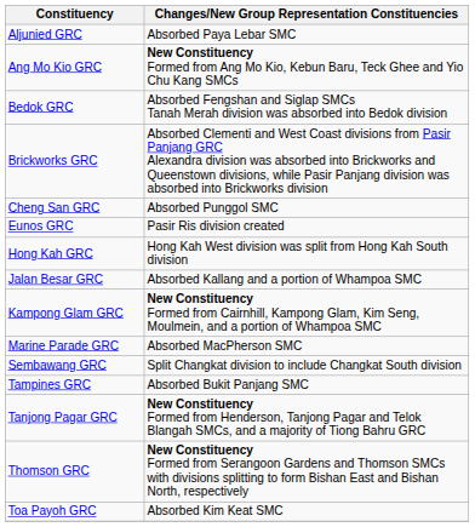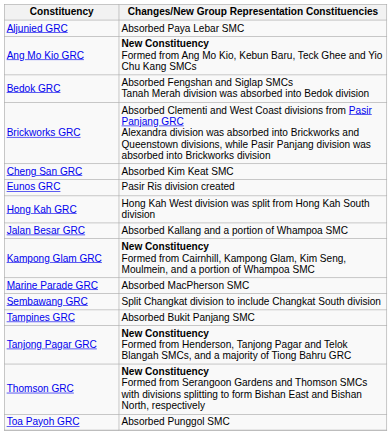 <table class="wikitable">
 <tr>
 <th style="width:175px;">Constituency</th>
 <th>Changes/New Group Representation Constituencies</th>
 </tr>
 <tr>
 <td><a href='#'>Aljunied GRC</a></td>
 <td>Absorbed Paya Lebar SMC</td>
 </tr>
 <tr>
 <td><a href='#'>Ang Mo Kio GRC</a></td>
 <td><strong>New Constituency</strong><br>Formed from Ang Mo Kio, Kebun Baru, Teck Ghee and Yio Chu Kang SMCs</td>
 </tr>
 <tr>
 <td><a href='#'>Bedok GRC</a></td>
 <td>Absorbed Fengshan and Siglap SMCs<br>Tanah Merah division was absorbed into Bedok division</td>
 </tr>
 <tr>
 <td><a href='#'>Brickworks GRC</a></td>
 <td>Absorbed Clementi and West Coast divisions from <a href='#'>Pasir Panjang GRC</a><br>Alexandra division was absorbed into Brickworks and Queenstown divisions, while Pasir Panjang division was absorbed into Brickworks division</td>
 </tr>
 <tr>
 <td><a href='#'>Cheng San GRC</a></td>
-<td>Absorbed Punggol SMC</td>
+<td>Absorbed Kim Keat SMC</td>
 </tr>
 <tr>
 <td><a href='#'>Eunos GRC</a></td>
 <td>Pasir Ris division created</td>
 </tr>
 <tr>
 <td><a href='#'>Hong Kah GRC</a></td>
 <td>Hong Kah West division was split from Hong Kah South division</td>
 </tr>
 <tr>
 <td><a href='#'>Jalan Besar GRC</a></td>
 <td>Absorbed Kallang and a portion of Whampoa SMC</td>
 </tr>
 <tr>
 <td><a href='#'>Kampong Glam GRC</a></td>
 <td><strong>New Constituency</strong><br>Formed from Cairnhill, Kampong Glam, Kim Seng, Moulmein, and a portion of Whampoa SMC</td>
 </tr>
 <tr>
 <td><a href='#'>Marine Parade GRC</a></td>
 <td>Absorbed MacPherson SMC</td>
 </tr>
 <tr>
 <td><a href='#'>Sembawang GRC</a></td>
 <td>Split Changkat division to include Changkat South division</td>
 </tr>
 <tr>
 <td><a href='#'>Tampines GRC</a></td>
 <td>Absorbed Bukit Panjang SMC</td>
 </tr>
 <tr>
 <td><a href='#'>Tanjong Pagar GRC</a></td>
 <td><strong>New Constituency</strong><br>Formed from Henderson, Tanjong Pagar and Telok Blangah SMCs, and a majority of Tiong Bahru GRC</td>
 </tr>
 <tr>
 <td><a href='#'>Thomson GRC</a></td>
 <td><strong>New Constituency</strong><br>Formed from Serangoon Gardens and Thomson SMCs with divisions splitting to form Bishan East and Bishan North, respectively</td>
 </tr>
 <tr>
 <td><a href='#'>Toa Payoh GRC</a></td>
-<td>Absorbed Kim Keat SMC</td>
+<td>Absorbed Punggol SMC</td>
 </tr>
 <tr>
 </tr>
 </table>
